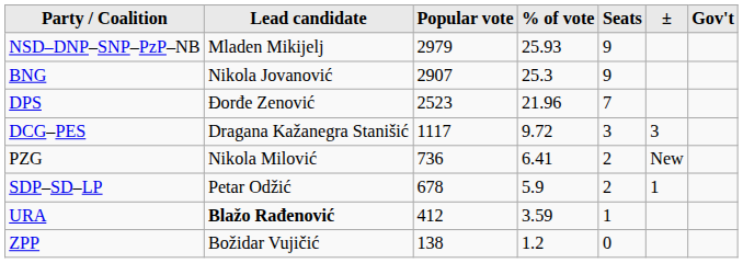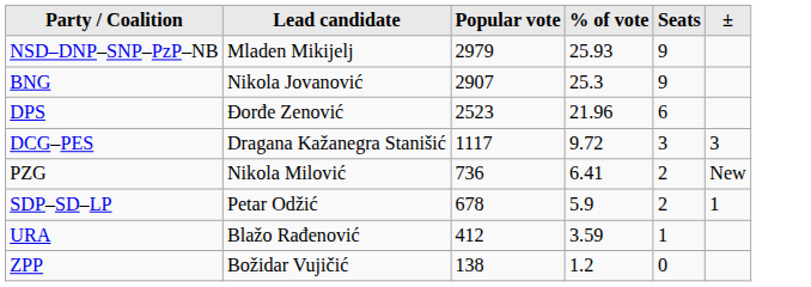 <table class="wikitable sortable">
 <tr>
 <th style="background-color:#E9E9E9">Party / Coalition</th>
 <th style="background-color:#E9E9E9">Lead candidate</th>
 <th style="background-color:#E9E9E9">Popular vote</th>
 <th style="background-color:#E9E9E9">% of vote</th>
 <th style="background-color:#E9E9E9">Seats</th>
 <th style="background-color:#E9E9E9">±</th>
-<th style="background-color:#E9E9E9">Gov't</th>
 </tr>
 <tr>
 <td align="left"><a href='#'>NSD–DNP</a>–<a href='#'>SNP</a>–<a href='#'>PzP</a>–NB</td>
 <td>Mladen Mikijelj</td>
 <td>2979</td>
 <td>25.93</td>
 <td>9</td>
-<td></td>
 <td></td>
 </tr>
 <tr>
 <td align="left"><a href='#'>BNG</a></td>
 <td>Nikola Jovanović</td>
 <td>2907</td>
 <td>25.3</td>
 <td>9</td>
 <td></td>
-<td></td>
 </tr>
 <tr>
 <td align="left"><a href='#'>DPS</a></td>
 <td>Đorđe Zenović</td>
 <td>2523</td>
 <td>21.96</td>
-<td>7</td>
-<td></td>
+<td>6</td>
 <td></td>
 </tr>
 <tr>
 <td align="left"><a href='#'>DCG</a>–<a href='#'>PES</a></td>
 <td>Dragana Kažanegra Stanišić</td>
 <td>1117</td>
 <td>9.72</td>
 <td>3</td>
 <td>3</td>
-<td></td>
 </tr>
 <tr>
 <td align="left">PZG</td>
 <td>Nikola Milović</td>
 <td>736</td>
 <td>6.41</td>
 <td>2</td>
 <td>New</td>
-<td></td>
 </tr>
 <tr>
 <td align="left"><a href='#'>SDP</a>–<a href='#'>SD</a>–<a href='#'>LP</a></td>
 <td>Petar Odžić</td>
 <td>678</td>
 <td>5.9</td>
 <td>2</td>
 <td>1</td>
-<td></td>
 </tr>
 <tr>
 <td align="left"><a href='#'>URA</a></td>
-<td><strong>Blažo Rađenović</strong></td>
+<td>Blažo Rađenović</td>
 <td>412</td>
 <td>3.59</td>
 <td>1</td>
-<td></td>
 <td></td>
 </tr>
 <tr>
 <td align="left"><a href='#'>ZPP</a></td>
 <td>Božidar Vujičić</td>
 <td>138</td>
 <td>1.2</td>
 <td>0</td>
 <td></td>
-<td></td>
 </tr>
 </table>
